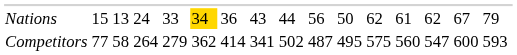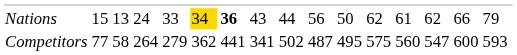 <table>
 <tr>
 </tr>
 <tr>
 </tr>
 <tr>
 </tr>
 <tr>
 </tr>
 <tr>
 </tr>
 <tr>
 </tr>
 <tr>
 </tr>
 <tr>
 </tr>
 <tr>
 </tr>
 <tr>
 </tr>
 <tr>
 </tr>
 <tr>
 </tr>
 <tr>
 </tr>
 <tr>
 </tr>
 <tr>
 </tr>
 <tr>
 </tr>
 <tr>
 </tr>
 <tr>
 </tr>
 <tr>
 </tr>
 <tr>
 </tr>
 <tr>
 </tr>
 <tr>
 </tr>
 <tr>
 </tr>
 <tr>
 </tr>
 <tr>
 </tr>
 <tr>
 </tr>
 <tr>
 </tr>
 <tr>
 </tr>
 <tr>
 </tr>
 <tr>
 </tr>
 <tr>
 </tr>
 <tr>
 </tr>
 <tr>
 </tr>
 <tr>
 </tr>
 <tr>
 </tr>
 <tr>
 </tr>
 <tr>
 </tr>
 <tr>
 </tr>
 <tr>
 </tr>
 <tr>
 </tr>
 <tr>
 </tr>
 <tr>
 </tr>
 <tr>
 </tr>
 <tr>
 </tr>
 <tr>
 </tr>
 <tr>
 </tr>
 <tr>
 </tr>
 <tr>
 </tr>
 <tr>
 </tr>
 <tr>
 </tr>
 <tr>
 </tr>
 <tr>
 </tr>
 <tr>
 </tr>
 <tr>
 </tr>
 <tr>
 </tr>
 <tr>
 </tr>
 <tr>
 </tr>
 <tr>
 </tr>
 <tr>
 </tr>
 <tr>
 </tr>
 <tr>
 </tr>
 <tr>
 </tr>
 <tr>
 </tr>
 <tr>
 </tr>
 <tr>
 </tr>
 <tr>
 </tr>
 <tr>
 </tr>
 <tr>
 </tr>
 <tr>
 </tr>
 <tr>
 </tr>
 <tr>
 </tr>
 <tr>
 </tr>
 <tr>
 </tr>
 <tr>
 </tr>
 <tr>
 </tr>
 <tr>
 </tr>
 <tr>
 </tr>
 <tr>
 </tr>
 <tr>
 </tr>
 <tr>
 </tr>
 <tr>
 </tr>
 <tr>
 </tr>
 <tr>
 </tr>
 <tr>
 </tr>
 <tr>
 </tr>
 <tr>
 </tr>
 <tr>
 </tr>
 <tr>
 </tr>
 <tr>
 </tr>
 <tr>
 </tr>
 <tr>
 </tr>
 <tr>
 </tr>
 <tr>
 </tr>
 <tr>
 </tr>
 <tr>
 </tr>
 <tr>
 </tr>
 <tr>
 </tr>
 <tr>
 </tr>
 <tr>
 </tr>
 <tr>
 </tr>
 <tr>
 </tr>
 <tr>
 </tr>
 <tr>
 </tr>
 <tr>
 </tr>
 <tr>
 </tr>
 <tr>
 </tr>
 <tr>
 </tr>
 <tr>
 </tr>
 <tr>
 </tr>
 <tr>
 </tr>
 <tr>
 </tr>
 <tr>
 </tr>
 <tr>
 <td colspan=30 bgcolor=lightgray></td>
 </tr>
 <tr>
 <td align=left><em>Nations</em></td>
 <td>15</td>
 <td>13</td>
 <td>24</td>
 <td>33</td>
 <td style="background: gold;">34</td>
-<td>36</td>
+<td><strong>36</strong></td>
 <td>43</td>
 <td>44</td>
 <td>56</td>
 <td>50</td>
 <td>62</td>
 <td>61</td>
 <td>62</td>
-<td>67</td>
+<td>66</td>
 <td>79</td>
 <td></td>
 </tr>
 <tr>
 <td align=left><em>Competitors</em></td>
 <td>77</td>
 <td>58</td>
 <td>264</td>
 <td>279</td>
 <td>362</td>
-<td>414</td>
+<td>441</td>
 <td>341</td>
 <td>502</td>
 <td>487</td>
 <td>495</td>
 <td>575</td>
 <td>560</td>
 <td>547</td>
 <td>600</td>
 <td>593</td>
 <td></td>
 </tr>
 <tr>
 </tr>
 </table>
